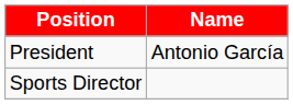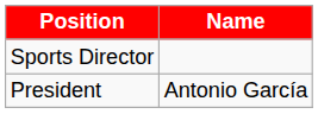 <table class="wikitable">
 <tr>
 <th style=background-color:#FF0000;color:#FFFFFF>Position</th>
 <th style=background-color:#FF0000;color:#FFFFFF>Name</th>
 </tr>
 <tr>
+<td>Sports Director</td>
+<td></td>
+</tr>
+<tr>
 <td>President</td>
 <td> Antonio García</td>
 </tr>
 <tr>
-<td>Sports Director</td>
-<td></td>
-</tr>
-<tr>
 </tr>
 </table>
